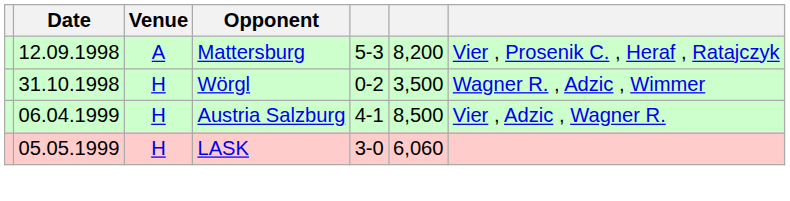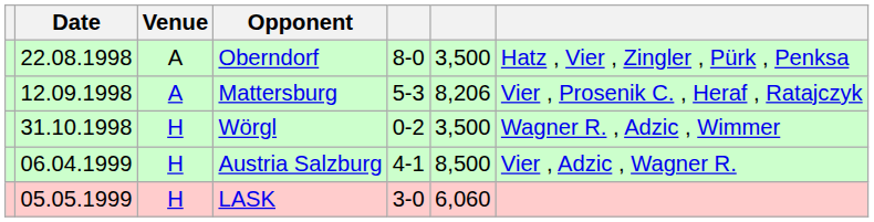 <table class="wikitable" Style="text-align: center">
 <tr>
 <th></th>
 <th>Date</th>
 <th>Venue</th>
 <th>Opponent</th>
 <th></th>
 <th></th>
 <th></th>
 </tr>
 <tr style="background:#cfc">
 <td></td>
+<td>22.08.1998</td>
+<td>A</td>
+<td align="left"><a href='#'>Oberndorf</a></td>
+<td>8-0</td>
+<td align="right">3,500</td>
+<td align="left"><a href='#'>Hatz</a> , <a href='#'>Vier</a>  , <a href='#'>Zingler</a>  , <a href='#'>Pürk</a>  , <a href='#'>Penksa</a> </td>
+</tr>
+<tr style="background:#cfc">
+<td></td>
 <td>12.09.1998</td>
 <td><a href='#'>A</a></td>
 <td align="left"><a href='#'>Mattersburg</a></td>
 <td>5-3</td>
-<td align="right">8,200</td>
+<td align="right">8,206</td>
 <td align="left"><a href='#'>Vier</a> , <a href='#'>Prosenik C.</a> , <a href='#'>Heraf</a> , <a href='#'>Ratajczyk</a>  </td>
 </tr>
 <tr style="background:#cfc">
 <td></td>
 <td>31.10.1998</td>
 <td><a href='#'>H</a></td>
 <td align="left"><a href='#'>Wörgl</a></td>
 <td>0-2</td>
 <td align="right">3,500</td>
 <td align="left"><a href='#'>Wagner R.</a> , <a href='#'>Adzic</a> , <a href='#'>Wimmer</a> </td>
 </tr>
 <tr style="background:#cfc">
 <td></td>
 <td>06.04.1999</td>
 <td><a href='#'>H</a></td>
 <td align="left"><a href='#'>Austria Salzburg</a></td>
 <td>4-1</td>
 <td align="right">8,500</td>
 <td align="left"><a href='#'>Vier</a> , <a href='#'>Adzic</a>  , <a href='#'>Wagner R.</a> </td>
 </tr>
 <tr style="background:#fcc">
 <td></td>
 <td>05.05.1999</td>
 <td><a href='#'>H</a></td>
 <td align="left"><a href='#'>LASK</a></td>
 <td>3-0</td>
 <td align="right">6,060</td>
 <td align="left"></td>
 </tr>
 </table>
